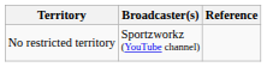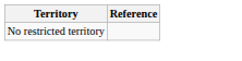 <table class="wikitable sortable">
 <tr>
 <th>Territory</th>
-<th>Broadcaster(s)</th>
 <th>Reference</th>
 </tr>
 <tr>
 <td style="text-align:left">No restricted territory</td>
-<td>Sportzworkz<br><sup>(<a href='#'>YouTube</a> channel)</sup></td>
 <td></td>
 </tr>
 </table>
